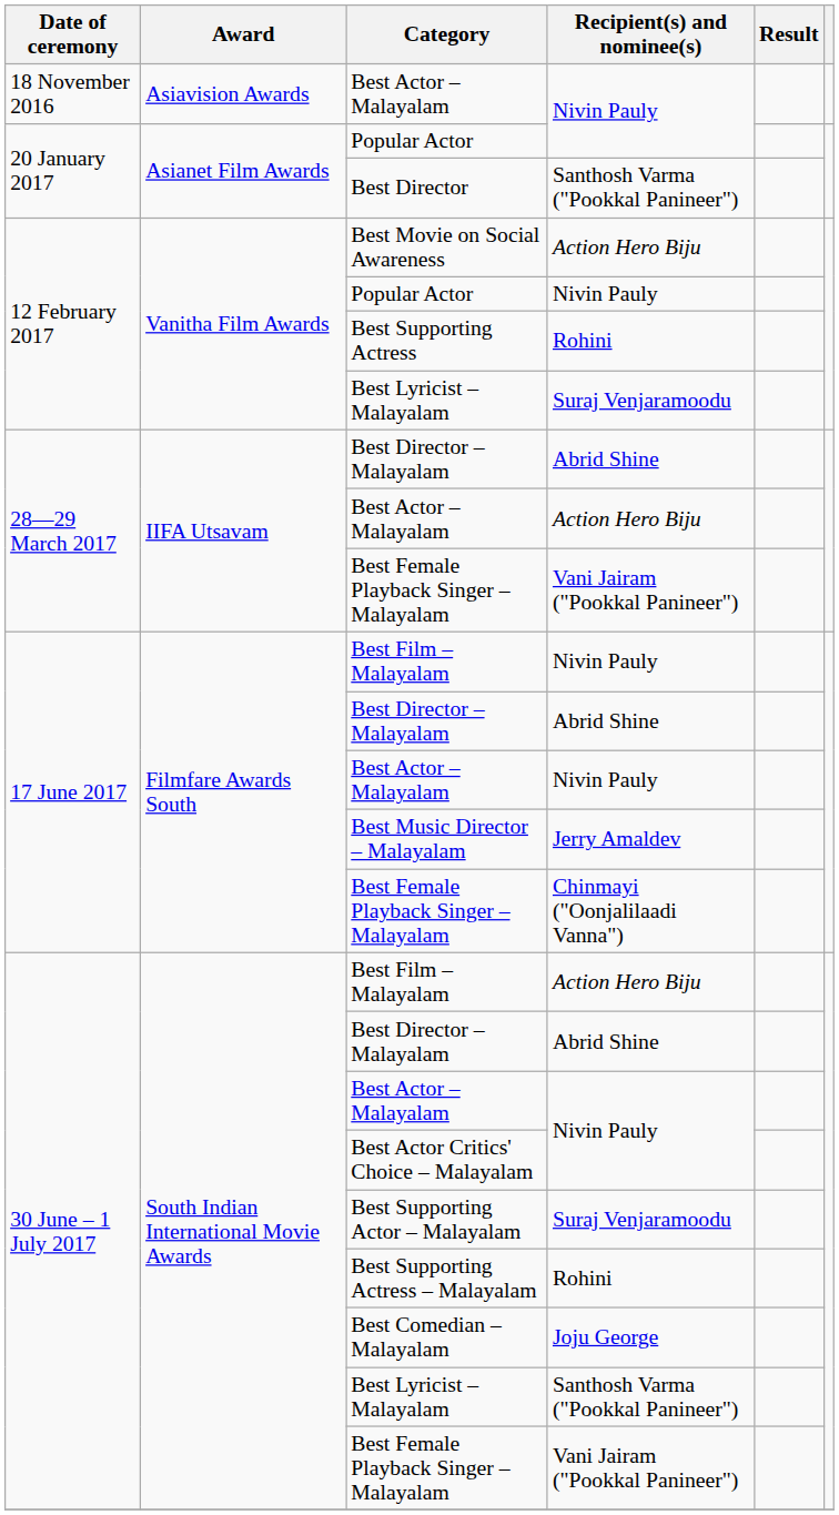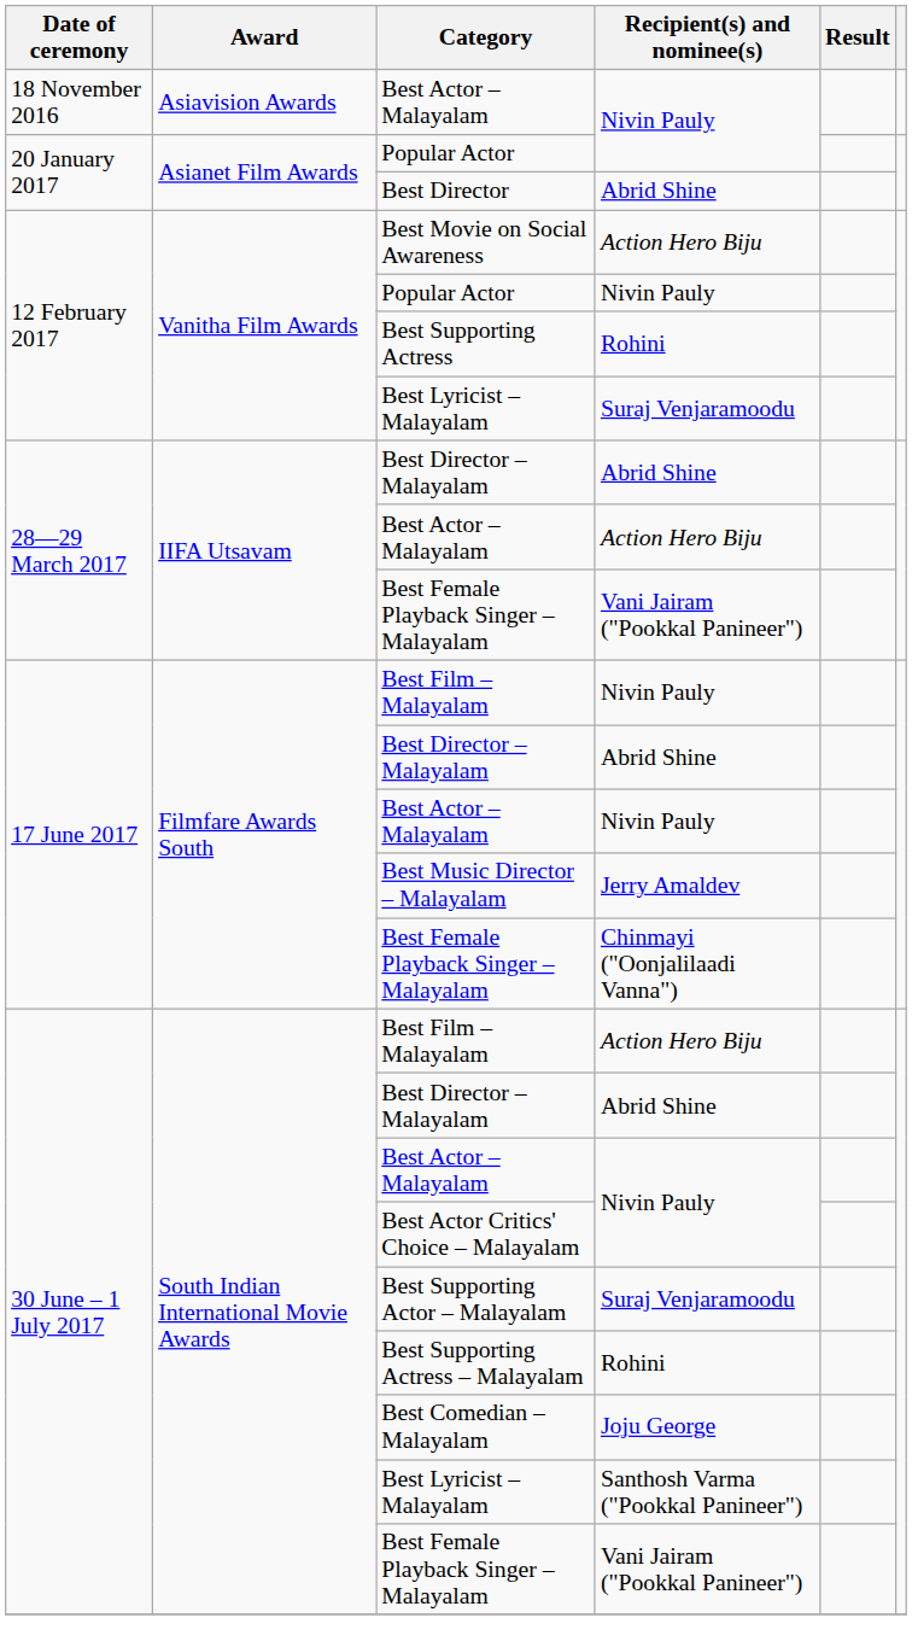 <table class="wikitable sortable">
 <tr>
 <th>Date of ceremony</th>
 <th>Award</th>
 <th>Category</th>
 <th>Recipient(s) and nominee(s)</th>
 <th class="unsortable">Result</th>
 <th class="unsortable"></th>
 </tr>
 <tr>
 <td>18 November 2016</td>
 <td><a href='#'>Asiavision Awards</a></td>
 <td>Best Actor – Malayalam</td>
 <td rowspan="2"><a href='#'>Nivin Pauly</a></td>
 <td></td>
 <td></td>
 </tr>
 <tr>
 <td rowspan="2">20 January 2017</td>
 <td rowspan="2"><a href='#'>Asianet Film Awards</a></td>
 <td>Popular Actor</td>
 <td></td>
 <td rowspan="2"></td>
 </tr>
 <tr>
 <td>Best Director</td>
-<td>Santhosh Varma ("Pookkal Panineer")</td>
+<td><a href='#'>Abrid Shine</a></td>
 <td></td>
 </tr>
 <tr>
 <td rowspan="4">12 February 2017</td>
 <td rowspan="4"><a href='#'>Vanitha Film Awards</a></td>
 <td>Best Movie on Social Awareness</td>
 <td><em>Action Hero Biju</em></td>
 <td></td>
 <td rowspan="4"></td>
 </tr>
 <tr>
 <td>Popular Actor</td>
 <td>Nivin Pauly</td>
 <td></td>
 </tr>
 <tr>
 <td>Best Supporting Actress</td>
 <td><a href='#'>Rohini</a></td>
 <td></td>
 </tr>
 <tr>
 <td>Best Lyricist – Malayalam</td>
 <td><a href='#'>Suraj Venjaramoodu</a></td>
 <td></td>
 </tr>
 <tr>
 <td rowspan="3"><a href='#'>28—29 March 2017</a></td>
 <td rowspan="3"><a href='#'>IIFA Utsavam</a></td>
 <td>Best Director – Malayalam</td>
 <td><a href='#'>Abrid Shine</a></td>
 <td></td>
 <td rowspan="3"></td>
 </tr>
 <tr>
 <td>Best Actor – Malayalam</td>
 <td><em>Action Hero Biju</em></td>
 <td></td>
 </tr>
 <tr>
 <td>Best Female Playback Singer – Malayalam</td>
 <td><a href='#'>Vani Jairam</a> ("Pookkal Panineer")</td>
 <td></td>
 </tr>
 <tr>
 <td rowspan="5"><a href='#'>17 June 2017</a></td>
 <td rowspan="5"><a href='#'>Filmfare Awards South</a></td>
 <td><a href='#'>Best Film – Malayalam</a></td>
 <td>Nivin Pauly</td>
 <td></td>
 <td rowspan="5"><br></td>
 </tr>
 <tr>
 <td><a href='#'>Best Director – Malayalam</a></td>
 <td>Abrid Shine</td>
 <td></td>
 </tr>
 <tr>
 <td><a href='#'>Best Actor – Malayalam</a></td>
 <td>Nivin Pauly</td>
 <td></td>
 </tr>
 <tr>
 <td><a href='#'>Best Music Director – Malayalam</a></td>
 <td><a href='#'>Jerry Amaldev</a></td>
 <td></td>
 </tr>
 <tr>
 <td><a href='#'>Best Female Playback Singer – Malayalam</a></td>
 <td><a href='#'>Chinmayi</a> ("Oonjalilaadi Vanna")</td>
 <td></td>
 </tr>
 <tr>
 <td rowspan="9"><a href='#'>30 June – 1 July 2017</a></td>
 <td rowspan="9"><a href='#'>South Indian International Movie Awards</a></td>
 <td>Best Film – Malayalam</td>
 <td><em>Action Hero Biju</em></td>
 <td></td>
 <td rowspan="9"><br></td>
 </tr>
 <tr>
 <td>Best Director – Malayalam</td>
 <td>Abrid Shine</td>
 <td></td>
 </tr>
 <tr>
 <td><a href='#'>Best Actor – Malayalam</a></td>
 <td rowspan="2">Nivin Pauly</td>
 <td></td>
 </tr>
 <tr>
 <td>Best Actor Critics' Choice – Malayalam</td>
 <td></td>
 </tr>
 <tr>
 <td>Best Supporting Actor – Malayalam</td>
 <td><a href='#'>Suraj Venjaramoodu</a></td>
 <td></td>
 </tr>
 <tr>
 <td>Best Supporting Actress – Malayalam</td>
 <td>Rohini</td>
 <td></td>
 </tr>
 <tr>
 <td>Best Comedian – Malayalam</td>
 <td><a href='#'>Joju George</a></td>
 <td></td>
 </tr>
 <tr>
 <td>Best Lyricist – Malayalam</td>
 <td>Santhosh Varma ("Pookkal Panineer")</td>
 <td></td>
 </tr>
 <tr>
 <td>Best Female Playback Singer – Malayalam</td>
 <td>Vani Jairam ("Pookkal Panineer")</td>
 <td></td>
 </tr>
 <tr>
 </tr>
 </table>
